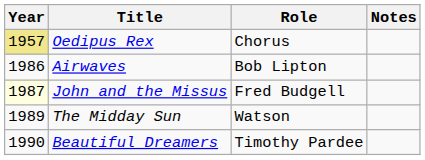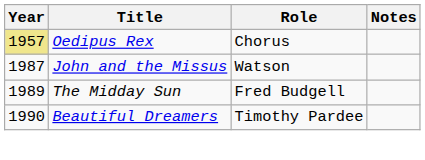 <table class="wikitable">
 <tr>
 <th>Year</th>
 <th>Title</th>
 <th>Role</th>
 <th>Notes</th>
 </tr>
 <tr>
 <td style="background: khaki;">1957</td>
 <td><em><a href='#'>Oedipus Rex</a></em></td>
 <td>Chorus</td>
 <td></td>
 </tr>
 <tr>
-<td>1986</td>
-<td><em><a href='#'>Airwaves</a></em></td>
-<td>Bob Lipton</td>
-<td></td>
-</tr>
-<tr>
-<td style="background: lightyellow;">1987</td>
+<td>1987</td>
 <td><em><a href='#'>John and the Missus</a></em></td>
-<td>Fred Budgell</td>
+<td>Watson</td>
 <td></td>
 </tr>
 <tr>
 <td>1989</td>
 <td><em>The Midday Sun</em></td>
-<td>Watson</td>
+<td>Fred Budgell</td>
 <td></td>
 </tr>
 <tr>
 <td>1990</td>
 <td><em><a href='#'>Beautiful Dreamers</a></em></td>
 <td>Timothy Pardee</td>
 <td></td>
 </tr>
 </table>
